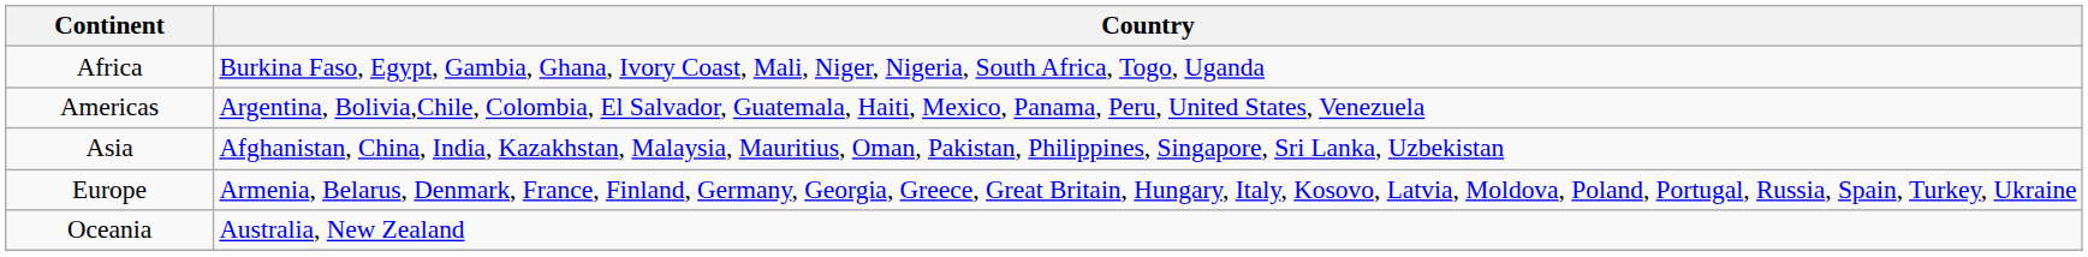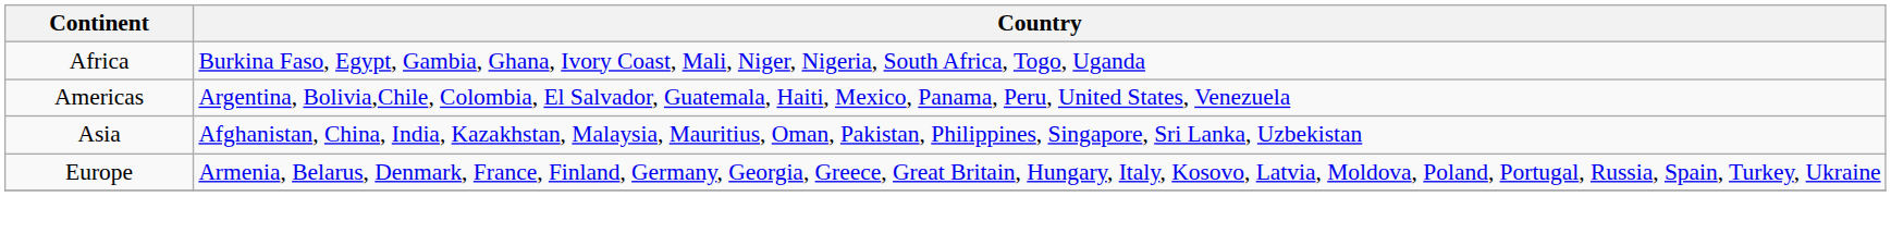 <table class="wikitable" style="font-size:100%">
 <tr>
 <th width=10%>Continent</th>
 <th width=90%>Country</th>
 </tr>
 <tr>
 <td align=center>Africa</td>
 <td><a href='#'>Burkina Faso</a>, <a href='#'>Egypt</a>, <a href='#'>Gambia</a>, <a href='#'>Ghana</a>, <a href='#'>Ivory Coast</a>, <a href='#'>Mali</a>, <a href='#'>Niger</a>, <a href='#'>Nigeria</a>, <a href='#'>South Africa</a>, <a href='#'>Togo</a>, <a href='#'>Uganda</a></td>
 </tr>
 <tr>
 <td align=center>Americas</td>
 <td><a href='#'>Argentina</a>, <a href='#'>Bolivia</a>,<a href='#'>Chile</a>, <a href='#'>Colombia</a>, <a href='#'>El Salvador</a>, <a href='#'>Guatemala</a>, <a href='#'>Haiti</a>, <a href='#'>Mexico</a>, <a href='#'>Panama</a>, <a href='#'>Peru</a>, <a href='#'>United States</a>, <a href='#'>Venezuela</a></td>
 </tr>
 <tr>
 <td align=center>Asia</td>
 <td><a href='#'>Afghanistan</a>, <a href='#'>China</a>, <a href='#'>India</a>, <a href='#'>Kazakhstan</a>, <a href='#'>Malaysia</a>, <a href='#'>Mauritius</a>, <a href='#'>Oman</a>, <a href='#'>Pakistan</a>, <a href='#'>Philippines</a>, <a href='#'>Singapore</a>, <a href='#'>Sri Lanka</a>, <a href='#'>Uzbekistan</a></td>
 </tr>
 <tr>
 <td align=center>Europe</td>
 <td><a href='#'>Armenia</a>, <a href='#'>Belarus</a>, <a href='#'>Denmark</a>, <a href='#'>France</a>, <a href='#'>Finland</a>, <a href='#'>Germany</a>, <a href='#'>Georgia</a>, <a href='#'>Greece</a>, <a href='#'>Great Britain</a>, <a href='#'>Hungary</a>, <a href='#'>Italy</a>, <a href='#'>Kosovo</a>, <a href='#'>Latvia</a>, <a href='#'>Moldova</a>, <a href='#'>Poland</a>, <a href='#'>Portugal</a>, <a href='#'>Russia</a>, <a href='#'>Spain</a>, <a href='#'>Turkey</a>, <a href='#'>Ukraine</a></td>
 </tr>
 <tr>
-<td align=center>Oceania</td>
-<td><a href='#'>Australia</a>, <a href='#'>New Zealand</a></td>
-</tr>
-<tr>
 </tr>
 </table>
